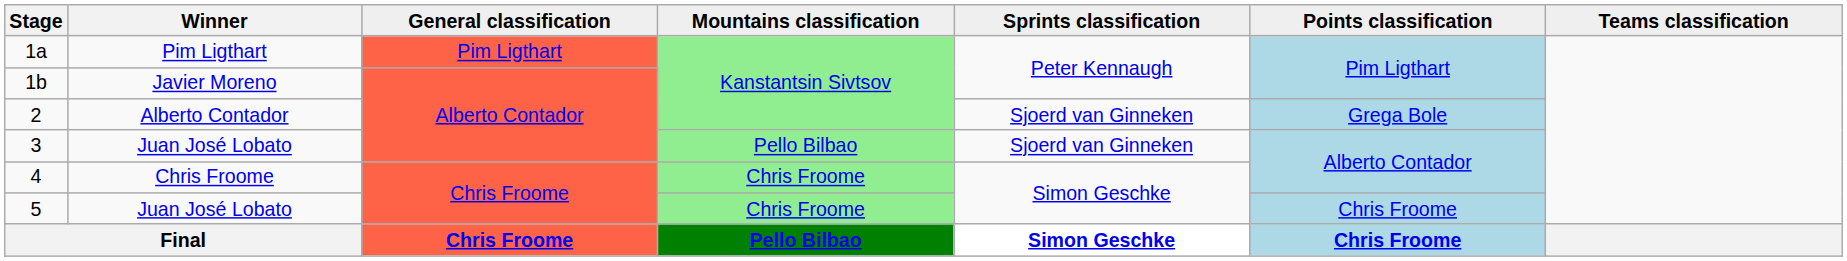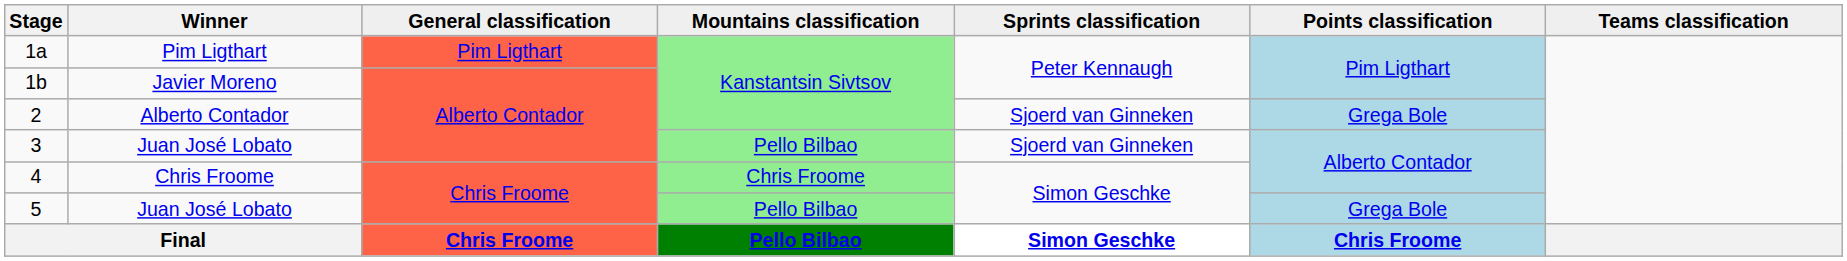 <table class="wikitable" style="text-align: center; font-size:smaller;">
 <tr style="background:#efefef;">
 <th style="width:1%;">Stage</th>
 <th style="width:16.5%;">Winner</th>
 <th style="background:#efefef; width:16.5%;">General classification<br></th>
 <th style="background:#efefef; width:16.5%;">Mountains classification<br></th>
 <th style="background:#efefef; width:16.5%;">Sprints classification<br></th>
 <th style="background:#efefef; width:16.5%;">Points classification<br></th>
 <th style="background:#efefef; width:16.5%;">Teams classification</th>
 </tr>
 <tr>
 <td>1a</td>
 <td><a href='#'>Pim Ligthart</a></td>
 <td style="background:tomato;"><a href='#'>Pim Ligthart</a></td>
 <td style="background:lightgreen;" rowspan=3><a href='#'>Kanstantsin Sivtsov</a></td>
 <td style="background:offwhite;" rowspan=2><a href='#'>Peter Kennaugh</a></td>
 <td style="background:lightblue;" rowspan=2><a href='#'>Pim Ligthart</a></td>
 <td rowspan=6></td>
 </tr>
 <tr>
 <td>1b</td>
 <td><a href='#'>Javier Moreno</a></td>
 <td style="background:tomato;" rowspan=3><a href='#'>Alberto Contador</a></td>
 </tr>
 <tr>
 <td>2</td>
 <td><a href='#'>Alberto Contador</a></td>
 <td style="background:offwhite;"><a href='#'>Sjoerd van Ginneken</a></td>
 <td style="background:lightblue;"><a href='#'>Grega Bole</a></td>
 </tr>
 <tr>
 <td>3</td>
 <td><a href='#'>Juan José Lobato</a></td>
 <td style="background:lightgreen;"><a href='#'>Pello Bilbao</a></td>
 <td style="background:offwhite;"><a href='#'>Sjoerd van Ginneken</a></td>
 <td style="background:lightblue;" rowspan=2><a href='#'>Alberto Contador</a></td>
 </tr>
 <tr>
 <td>4</td>
 <td><a href='#'>Chris Froome</a></td>
 <td style="background:tomato;" rowspan=2><a href='#'>Chris Froome</a></td>
 <td style="background:lightgreen;"><a href='#'>Chris Froome</a></td>
 <td style="background:offwhite;" rowspan="2"><a href='#'>Simon Geschke</a></td>
 </tr>
 <tr>
 <td>5</td>
 <td><a href='#'>Juan José Lobato</a></td>
-<td style="background:lightgreen;"><a href='#'>Chris Froome</a></td>
-<td style="background:lightblue;"><a href='#'>Chris Froome</a></td>
+<td style="background:lightgreen;"><a href='#'>Pello Bilbao</a></td>
+<td style="background:lightblue;"><a href='#'>Grega Bole</a></td>
 </tr>
 <tr>
 <th colspan=2><strong>Final</strong></th>
 <th style="background:tomato;"><a href='#'>Chris Froome</a></th>
 <th style="background:green;"><a href='#'>Pello Bilbao</a></th>
 <th style="background:white;"><a href='#'>Simon Geschke</a></th>
 <th style="background:lightblue;"><a href='#'>Chris Froome</a></th>
 <th style="background:offwhite;"></th>
 </tr>
 </table>
